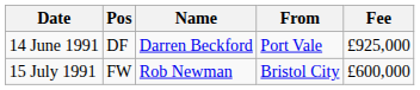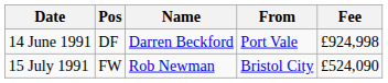 <table class="wikitable">
 <tr>
 <th>Date</th>
 <th>Pos</th>
 <th>Name</th>
 <th>From</th>
 <th>Fee</th>
 </tr>
 <tr>
 <td>14 June 1991</td>
 <td>DF</td>
 <td><a href='#'>Darren Beckford</a></td>
 <td><a href='#'>Port Vale</a></td>
-<td>£925,000</td>
+<td>£924,998</td>
 </tr>
 <tr>
 <td>15 July 1991</td>
 <td>FW</td>
 <td><a href='#'>Rob Newman</a></td>
 <td><a href='#'>Bristol City</a></td>
-<td>£600,000</td>
+<td>£524,090</td>
 </tr>
 </table>
